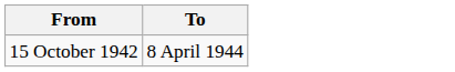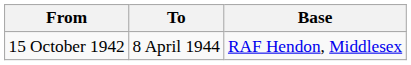 <table class="wikitable">
 <tr>
 <th>From</th>
 <th>To</th>
+<th>Base</th>
 </tr>
 <tr>
 <td>15 October 1942</td>
 <td>8 April 1944</td>
+<td><a href='#'>RAF Hendon</a>, <a href='#'>Middlesex</a></td>
 </tr>
 </table>
